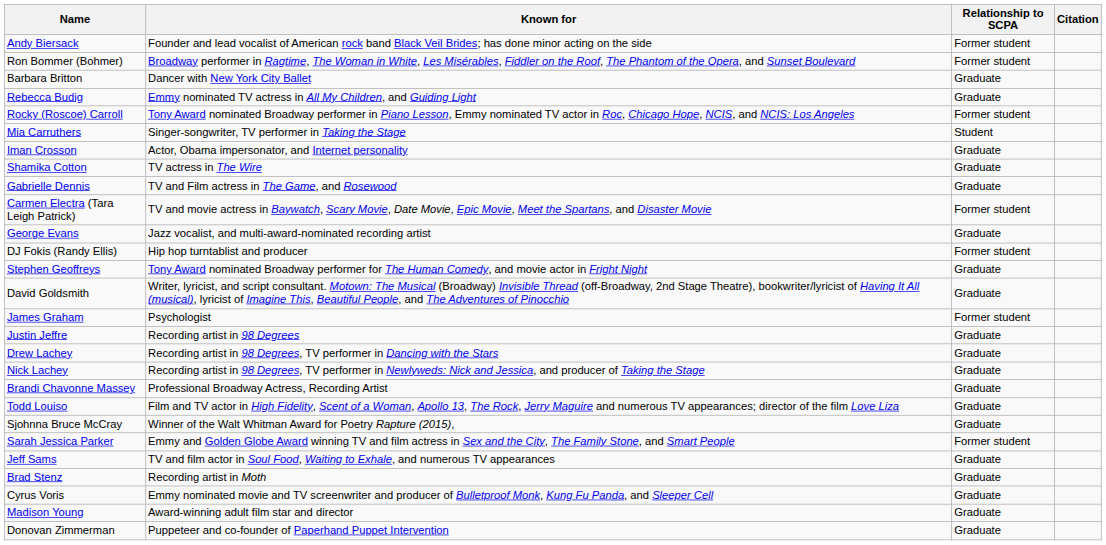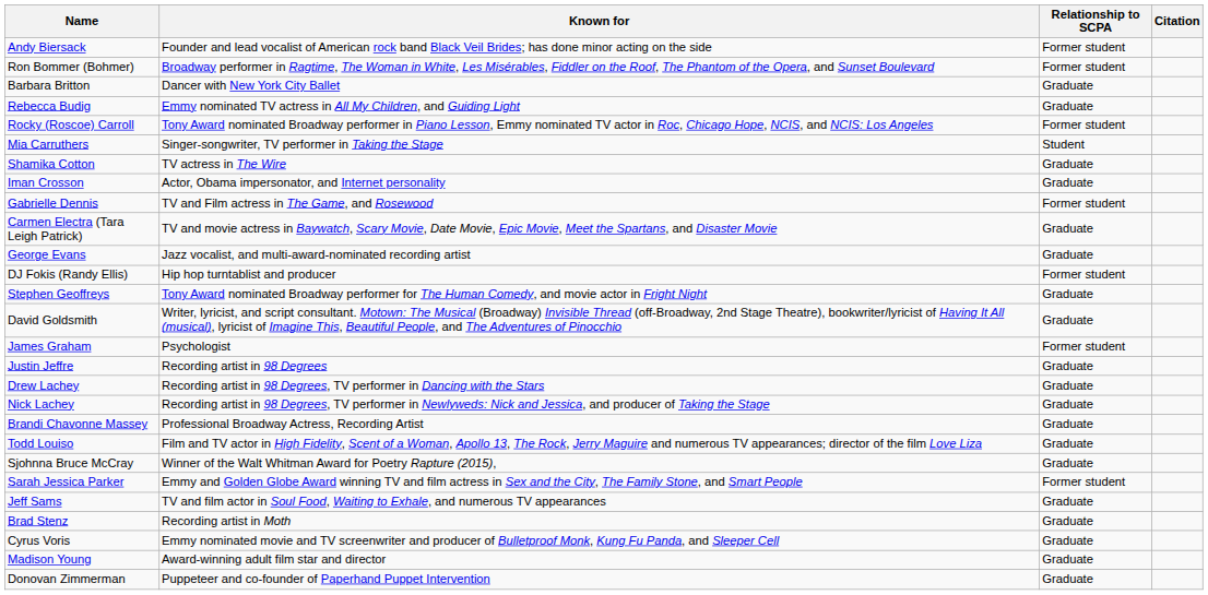 <table class="wikitable">
 <tr>
 <th>Name</th>
 <th>Known for</th>
 <th>Relationship to SCPA</th>
 <th>Citation</th>
 </tr>
 <tr>
 <td><a href='#'>Andy Biersack</a></td>
 <td>Founder and lead vocalist of American <a href='#'>rock</a> band <a href='#'>Black Veil Brides</a>; has done minor acting on the side</td>
 <td>Former student</td>
 <td></td>
 </tr>
 <tr>
 <td>Ron Bommer (Bohmer)</td>
 <td><a href='#'>Broadway</a> performer in  <em><a href='#'>Ragtime</a></em>, <em><a href='#'>The Woman in White</a></em>, <em><a href='#'>Les Misérables</a></em>, <em><a href='#'>Fiddler on the Roof</a></em>, <em><a href='#'>The Phantom of the Opera</a></em>, and <em><a href='#'>Sunset Boulevard</a></em></td>
 <td>Former student</td>
 <td></td>
 </tr>
 <tr>
 <td>Barbara Britton</td>
 <td>Dancer with <a href='#'>New York City Ballet</a></td>
 <td>Graduate</td>
 <td></td>
 </tr>
 <tr>
 <td><a href='#'>Rebecca Budig</a></td>
 <td><a href='#'>Emmy</a> nominated TV actress in <em><a href='#'>All My Children</a></em>, and <em><a href='#'>Guiding Light</a></em></td>
 <td>Graduate</td>
 <td></td>
 </tr>
 <tr>
 <td><a href='#'>Rocky (Roscoe) Carroll</a></td>
 <td><a href='#'>Tony Award</a> nominated Broadway performer in <em><a href='#'>Piano Lesson</a></em>, Emmy nominated TV actor in <em><a href='#'>Roc</a></em>, <em><a href='#'>Chicago Hope</a></em>, <em><a href='#'>NCIS</a></em>, and <em><a href='#'>NCIS: Los Angeles</a></em></td>
 <td>Former student</td>
 <td></td>
 </tr>
 <tr>
 <td><a href='#'>Mia Carruthers</a></td>
 <td>Singer-songwriter, TV performer in <em><a href='#'>Taking the Stage</a></em></td>
 <td>Student</td>
 <td></td>
 </tr>
 <tr>
+<td><a href='#'>Shamika Cotton</a></td>
+<td>TV actress in <em><a href='#'>The Wire</a></em></td>
+<td>Graduate</td>
+<td></td>
+</tr>
+<tr>
 <td><a href='#'>Iman Crosson</a></td>
 <td>Actor, Obama impersonator, and <a href='#'>Internet personality</a></td>
 <td>Graduate</td>
 <td></td>
 </tr>
 <tr>
-<td><a href='#'>Shamika Cotton</a></td>
-<td>TV actress in <em><a href='#'>The Wire</a></em></td>
-<td>Graduate</td>
-<td></td>
-</tr>
-<tr>
 <td><a href='#'>Gabrielle Dennis</a></td>
 <td>TV and Film actress in <em><a href='#'>The Game</a></em>, and <em><a href='#'>Rosewood</a></em></td>
-<td>Graduate</td>
+<td>Former student</td>
 <td></td>
 </tr>
 <tr>
 <td><a href='#'>Carmen Electra</a> (Tara Leigh Patrick)</td>
 <td>TV and movie actress in <em><a href='#'>Baywatch</a></em>, <em><a href='#'>Scary Movie</a></em>, <em>Date Movie</em>, <em><a href='#'>Epic Movie</a></em>, <em><a href='#'>Meet the Spartans</a></em>, and <em><a href='#'>Disaster Movie</a></em></td>
-<td>Former student</td>
+<td>Graduate</td>
 <td></td>
 </tr>
 <tr>
 <td><a href='#'>George Evans</a></td>
 <td>Jazz vocalist, and multi-award-nominated recording artist</td>
 <td>Graduate</td>
 <td></td>
 </tr>
 <tr>
 <td>DJ Fokis (Randy Ellis)</td>
 <td>Hip hop turntablist and producer</td>
 <td>Former student</td>
 <td></td>
 </tr>
 <tr>
 <td><a href='#'>Stephen Geoffreys</a></td>
 <td><a href='#'>Tony Award</a> nominated Broadway performer for <em><a href='#'>The Human Comedy</a></em>, and movie actor in <em><a href='#'>Fright Night</a></em></td>
 <td>Graduate</td>
 <td></td>
 </tr>
 <tr>
 <td>David Goldsmith</td>
 <td>Writer, lyricist, and script consultant. <em><a href='#'>Motown: The Musical</a></em> (Broadway) <em><a href='#'>Invisible Thread</a></em> (off-Broadway, 2nd Stage Theatre), bookwriter/lyricist of <em><a href='#'>Having It All (musical)</a></em>, lyricist of <em><a href='#'>Imagine This</a></em>, <em><a href='#'>Beautiful People</a></em>, and <em><a href='#'>The Adventures of Pinocchio</a></em></td>
 <td>Graduate</td>
 <td></td>
 </tr>
 <tr>
 <td><a href='#'>James Graham</a></td>
 <td>Psychologist</td>
 <td>Former student</td>
 <td></td>
 </tr>
 <tr>
 <td><a href='#'>Justin Jeffre</a></td>
 <td>Recording artist in <em><a href='#'>98 Degrees</a></em></td>
 <td>Graduate</td>
 <td></td>
 </tr>
 <tr>
 <td><a href='#'>Drew Lachey</a></td>
 <td>Recording artist in <em><a href='#'>98 Degrees</a></em>, TV performer in <em><a href='#'>Dancing with the Stars</a></em></td>
 <td>Graduate</td>
 <td></td>
 </tr>
 <tr>
 <td><a href='#'>Nick Lachey</a></td>
 <td>Recording artist in <em><a href='#'>98 Degrees</a></em>, TV performer in <em><a href='#'>Newlyweds: Nick and Jessica</a></em>, and producer of <em><a href='#'>Taking the Stage</a></em></td>
 <td>Graduate</td>
 <td></td>
 </tr>
 <tr>
 <td><a href='#'>Brandi Chavonne Massey</a></td>
 <td>Professional Broadway Actress, Recording Artist</td>
 <td>Graduate</td>
 <td></td>
 </tr>
 <tr>
 <td><a href='#'>Todd Louiso</a></td>
 <td>Film and TV actor in <em><a href='#'>High Fidelity</a></em>, <em><a href='#'>Scent of a Woman</a></em>, <em><a href='#'>Apollo 13</a></em>, <em><a href='#'>The Rock</a></em>, <em><a href='#'>Jerry Maguire</a></em> and numerous TV appearances; director of the film <em><a href='#'>Love Liza</a></em></td>
 <td>Graduate</td>
 <td></td>
 </tr>
 <tr>
 <td>Sjohnna Bruce McCray</td>
 <td>Winner of the Walt Whitman Award for Poetry <em>Rapture (2015)</em>,</td>
 <td>Graduate</td>
 <td></td>
 </tr>
 <tr>
 <td><a href='#'>Sarah Jessica Parker</a></td>
 <td>Emmy and <a href='#'>Golden Globe Award</a> winning TV and film actress in <em><a href='#'>Sex and the City</a></em>, <em><a href='#'>The Family Stone</a></em>, and <em><a href='#'>Smart People</a></em></td>
 <td>Former student</td>
 <td></td>
 </tr>
 <tr>
 <td><a href='#'>Jeff Sams</a></td>
 <td>TV and film actor in <em><a href='#'>Soul Food</a></em>,  <em><a href='#'>Waiting to Exhale</a></em>, and numerous TV appearances</td>
 <td>Graduate</td>
 <td></td>
 </tr>
 <tr>
 <td><a href='#'>Brad Stenz</a></td>
 <td>Recording artist in <em>Moth</em></td>
 <td>Graduate</td>
 <td></td>
 </tr>
 <tr>
 <td>Cyrus Voris</td>
 <td>Emmy nominated movie and TV screenwriter and producer of <em><a href='#'>Bulletproof Monk</a></em>, <em><a href='#'>Kung Fu Panda</a></em>, and  <em><a href='#'>Sleeper Cell</a></em></td>
 <td>Graduate</td>
 <td></td>
 </tr>
 <tr>
 <td><a href='#'>Madison Young</a></td>
 <td>Award-winning adult film star and director</td>
 <td>Graduate</td>
 <td></td>
 </tr>
 <tr>
 <td>Donovan Zimmerman</td>
 <td>Puppeteer and co-founder of <a href='#'>Paperhand Puppet Intervention</a></td>
 <td>Graduate</td>
 <td></td>
 </tr>
 </table>
